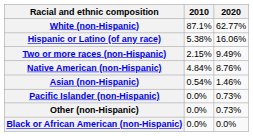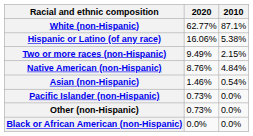 <table class="wikitable sortable collapsible" style="font-size: 90%;">
 <tr>
 <th>Racial and ethnic composition</th>
+<th>2020</th>
 <th>2010</th>
-<th>2020</th>
 </tr>
 <tr>
 <th><a href='#'>White (non-Hispanic)</a></th>
+<td>62.77%</td>
 <td>87.1%</td>
-<td>62.77%</td>
 </tr>
 <tr>
 <th><a href='#'>Hispanic or Latino (of any race)</a></th>
+<td>16.06%</td>
 <td>5.38%</td>
-<td>16.06%</td>
 </tr>
 <tr>
 <th><a href='#'>Two or more races (non-Hispanic)</a></th>
+<td>9.49%</td>
 <td>2.15%</td>
-<td>9.49%</td>
 </tr>
 <tr>
 <th><a href='#'>Native American (non-Hispanic)</a></th>
+<td>8.76%</td>
 <td>4.84%</td>
-<td>8.76%</td>
 </tr>
 <tr>
 <th><a href='#'>Asian (non-Hispanic)</a></th>
+<td>1.46%</td>
 <td>0.54%</td>
-<td>1.46%</td>
 </tr>
 <tr>
 <th><a href='#'>Pacific Islander (non-Hispanic)</a></th>
+<td>0.73%</td>
 <td>0.0%</td>
-<td>0.73%</td>
 </tr>
 <tr>
 <th>Other (non-Hispanic)</th>
+<td>0.73%</td>
 <td>0.0%</td>
-<td>0.73%</td>
 </tr>
 <tr>
 <th><a href='#'>Black or African American (non-Hispanic)</a></th>
 <td>0.0%</td>
 <td>0.0%</td>
 </tr>
 </table>
